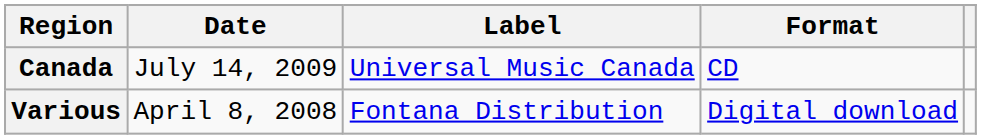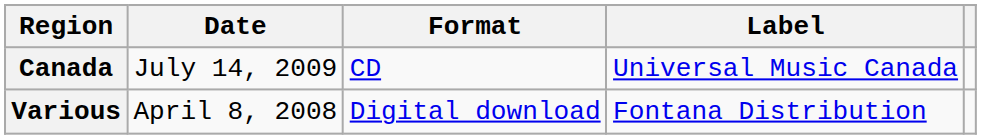 <table class="wikitable plainrowheaders">
 <tr>
 <th scope="col">Region</th>
 <th scope="col">Date</th>
+<th scope="col">Format</th>
 <th scope="col">Label</th>
-<th scope="col">Format</th>
 <th scope="col"></th>
 </tr>
 <tr>
 <th scope="row">Canada</th>
 <td>July 14, 2009</td>
+<td><a href='#'>CD</a></td>
 <td><a href='#'>Universal Music Canada</a></td>
-<td><a href='#'>CD</a></td>
 <td align="center"></td>
 </tr>
 <tr>
 <th scope="row">Various</th>
 <td>April 8, 2008</td>
+<td><a href='#'>Digital download</a></td>
 <td><a href='#'>Fontana Distribution</a></td>
-<td><a href='#'>Digital download</a></td>
 <td align="center"></td>
 </tr>
 </table>
